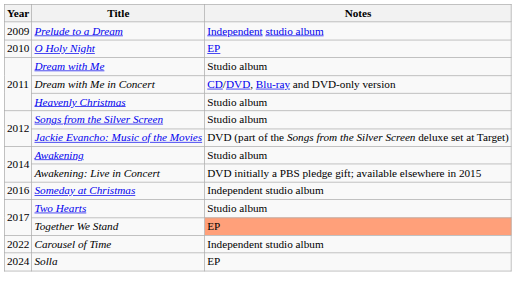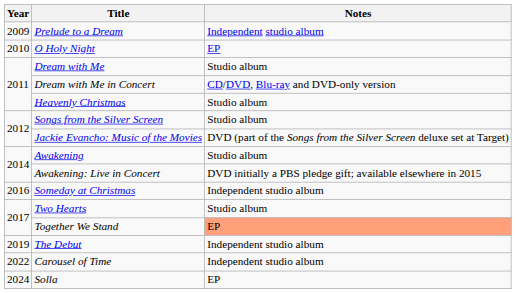 <table class="wikitable">
 <tr>
 <th>Year</th>
 <th>Title</th>
 <th>Notes</th>
 </tr>
 <tr>
 <td>2009</td>
 <td><em><a href='#'>Prelude to a Dream</a></em></td>
 <td><a href='#'>Independent</a> <a href='#'>studio album</a></td>
 </tr>
 <tr>
 <td>2010</td>
 <td><em><a href='#'>O Holy Night</a></em></td>
 <td><a href='#'>EP</a></td>
 </tr>
 <tr>
 <td rowspan=3>2011</td>
 <td><em><a href='#'>Dream with Me</a></em></td>
 <td>Studio album</td>
 </tr>
 <tr>
 <td><em>Dream with Me in Concert</em></td>
 <td><a href='#'>CD</a>/<a href='#'>DVD</a>, <a href='#'>Blu-ray</a> and DVD-only version</td>
 </tr>
 <tr>
 <td><em><a href='#'>Heavenly Christmas</a></em></td>
 <td>Studio album</td>
 </tr>
 <tr>
 <td rowspan=2>2012</td>
 <td><em><a href='#'>Songs from the Silver Screen</a></em></td>
 <td>Studio album</td>
 </tr>
 <tr>
 <td><em><a href='#'>Jackie Evancho: Music of the Movies</a></em></td>
 <td>DVD (part of the <em>Songs from the Silver Screen</em> deluxe set at Target)</td>
 </tr>
 <tr>
 <td rowspan=2>2014</td>
 <td><em><a href='#'>Awakening</a></em></td>
 <td>Studio album</td>
 </tr>
 <tr>
 <td><em>Awakening: Live in Concert</em></td>
 <td>DVD initially a PBS pledge gift; available elsewhere in 2015</td>
 </tr>
 <tr>
 <td>2016</td>
 <td><em><a href='#'>Someday at Christmas</a></em></td>
 <td>Independent studio album</td>
 </tr>
 <tr>
 <td rowspan=2>2017</td>
 <td><em><a href='#'>Two Hearts</a></em></td>
 <td>Studio album</td>
 </tr>
 <tr>
 <td><em>Together We Stand</em></td>
 <td style="background: lightsalmon;">EP</td>
 </tr>
 <tr>
+<td>2019</td>
+<td><em><a href='#'>The Debut</a></em></td>
+<td>Independent studio album</td>
+</tr>
+<tr>
 <td>2022</td>
 <td><em>Carousel of Time</em></td>
 <td>Independent studio album</td>
 </tr>
 <tr>
 <td>2024</td>
 <td><em>Solla</em></td>
 <td>EP</td>
 </tr>
 </table>
